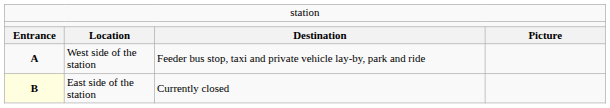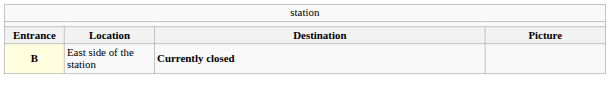 <table class="wikitable" style="width:70%">
 <tr>
 <td colspan=4 align="center"> station</td>
 </tr>
 <tr>
 <td colspan=4 align="center" bgcolor=></td>
 </tr>
 <tr>
 <th style="width:10%">Entrance</th>
 <th style="width:15%">Location</th>
 <th style="width:55%">Destination</th>
 <th style="width:20%">Picture</th>
 </tr>
 <tr>
-<td align="center"><strong><span>A</span></strong></td>
-<td>West side of the station</td>
-<td>Feeder bus stop, taxi and private vehicle lay-by, park and ride</td>
-<td></td>
-</tr>
-<tr>
 <td align="center" style="background: lightyellow;"><strong><span>B</span></strong></td>
 <td>East side of the station</td>
-<td>Currently closed</td>
+<td><strong>Currently closed</strong></td>
 <td></td>
 </tr>
 </table>
